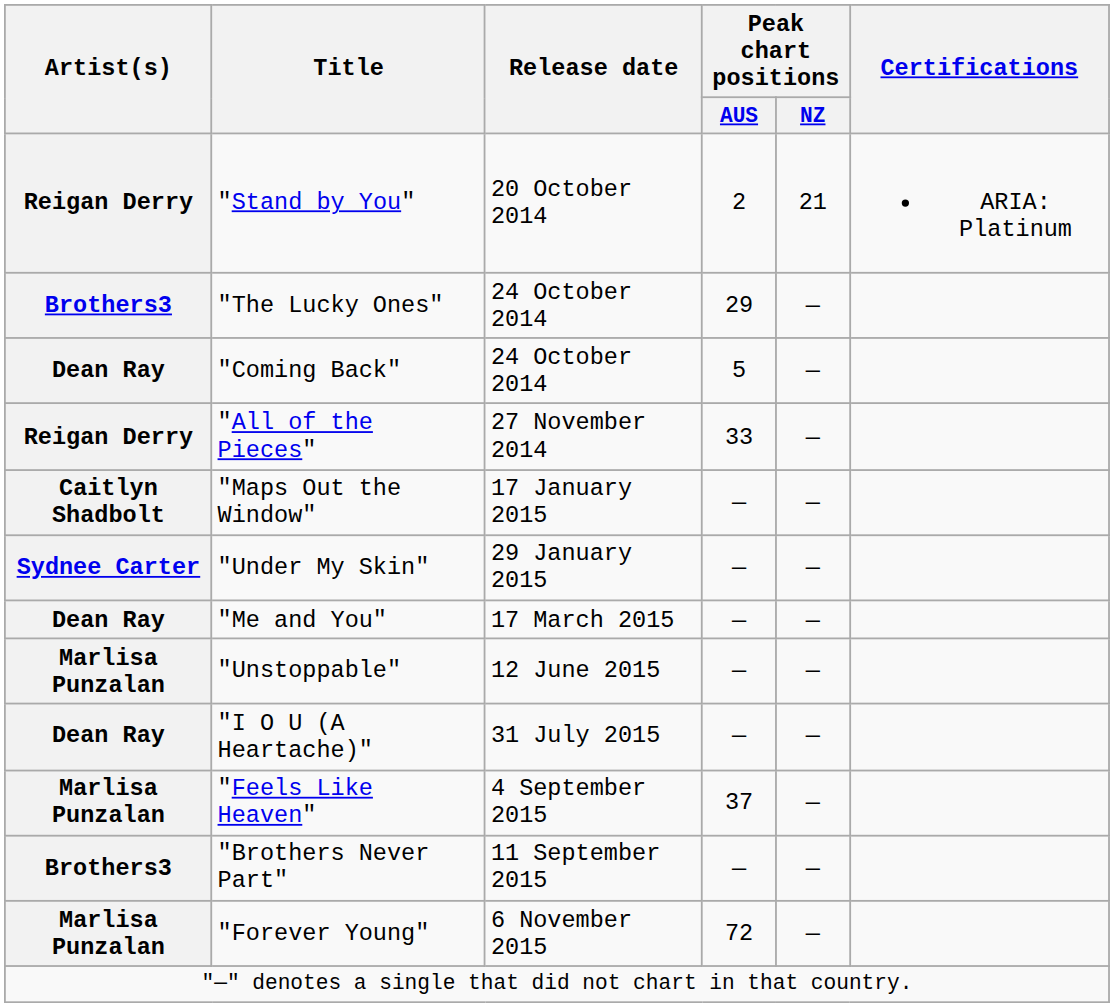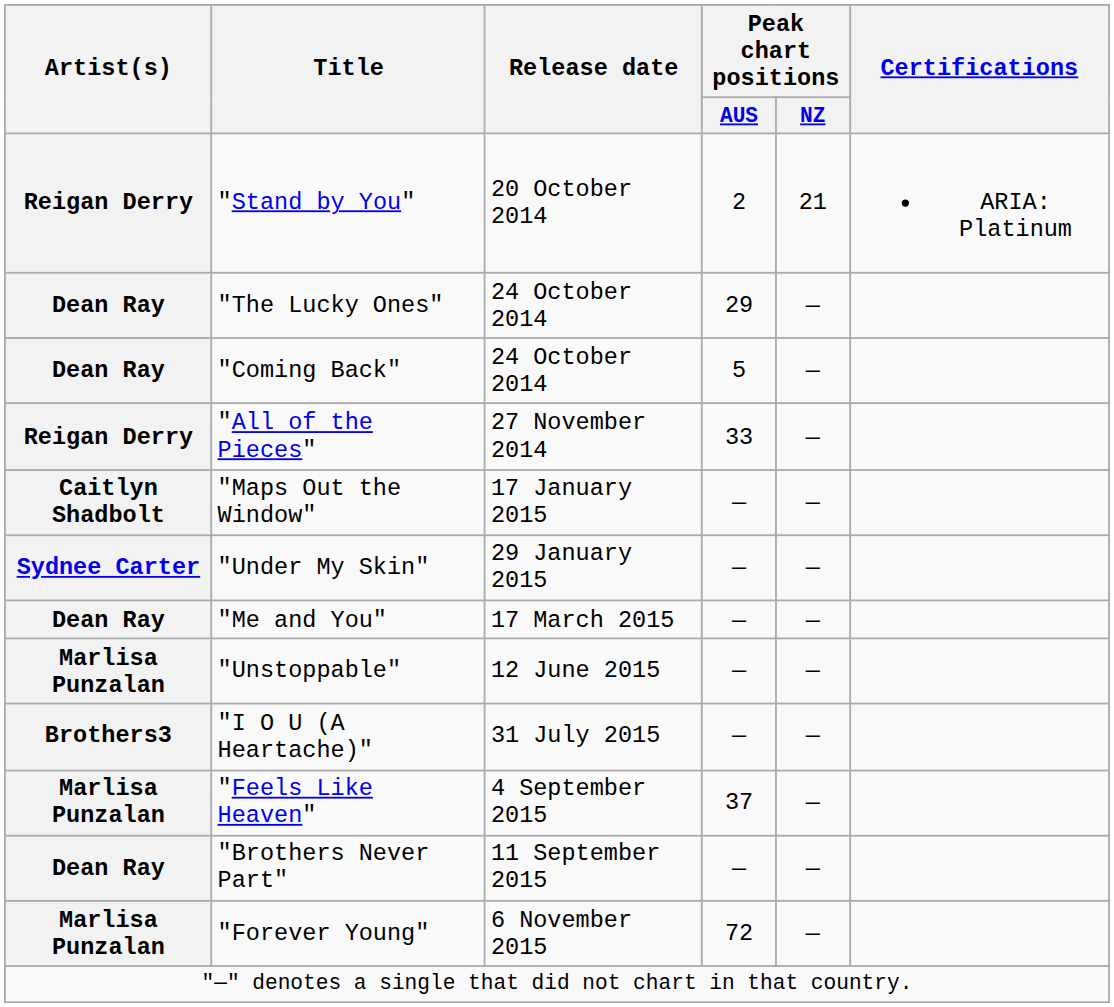 <table class="wikitable plainrowheaders" style="text-align:center;">
 <tr>
 <th scope="col" rowspan="2">Artist(s)</th>
 <th scope="col" rowspan="2">Title</th>
 <th scope="col" rowspan="2">Release date</th>
 <th scope="col" colspan="2">Peak chart positions</th>
 <th scope="col" rowspan="2"><a href='#'>Certifications</a></th>
 </tr>
 <tr>
 <th scope="col" style="width:3em;font-size:90%;"><a href='#'>AUS</a><br></th>
 <th scope="col" style="width:3em;font-size:90%;"><a href='#'>NZ</a><br></th>
 </tr>
 <tr>
 <th scope="row">Reigan Derry</th>
 <td style="text-align:left;">"<a href='#'>Stand by You</a>"</td>
 <td style="text-align:left;">20 October 2014</td>
 <td>2</td>
 <td>21</td>
 <td><br><ul><li>ARIA: Platinum</li></ul></td>
 </tr>
 <tr>
-<th scope="row"><a href='#'>Brothers3</a></th>
+<th scope="row">Dean Ray</th>
 <td style="text-align:left;">"The Lucky Ones"</td>
 <td style="text-align:left;">24 October 2014</td>
 <td>29</td>
 <td>—</td>
 <td></td>
 </tr>
 <tr>
 <th scope="row">Dean Ray</th>
 <td style="text-align:left;">"Coming Back"</td>
 <td style="text-align:left;">24 October 2014</td>
 <td>5</td>
 <td>—</td>
 <td></td>
 </tr>
 <tr>
 <th scope="row">Reigan Derry</th>
 <td style="text-align:left;">"<a href='#'>All of the Pieces</a>"</td>
 <td style="text-align:left;">27 November 2014</td>
 <td>33</td>
 <td>—</td>
 <td></td>
 </tr>
 <tr>
 <th scope="row">Caitlyn Shadbolt</th>
 <td style="text-align:left;">"Maps Out the Window"</td>
 <td style="text-align:left;">17 January 2015</td>
 <td>—</td>
 <td>—</td>
 <td></td>
 </tr>
 <tr>
 <th scope="row"><a href='#'>Sydnee Carter</a></th>
 <td style="text-align:left;">"Under My Skin"</td>
 <td style="text-align:left;">29 January 2015</td>
 <td>—</td>
 <td>—</td>
 <td></td>
 </tr>
 <tr>
 <th scope="row">Dean Ray</th>
 <td style="text-align:left;">"Me and You"</td>
 <td style="text-align:left;">17 March 2015</td>
 <td>—</td>
 <td>—</td>
 <td></td>
 </tr>
 <tr>
 <th scope="row">Marlisa Punzalan</th>
 <td style="text-align:left;">"Unstoppable"</td>
 <td style="text-align:left;">12 June 2015</td>
 <td>—</td>
 <td>—</td>
 <td></td>
 </tr>
 <tr>
-<th scope="row">Dean Ray</th>
+<th scope="row">Brothers3</th>
 <td style="text-align:left;">"I O U (A Heartache)"</td>
 <td style="text-align:left;">31 July 2015</td>
 <td>—</td>
 <td>—</td>
 <td></td>
 </tr>
 <tr>
 <th scope="row">Marlisa Punzalan</th>
 <td style="text-align:left;">"<a href='#'>Feels Like Heaven</a>"</td>
 <td style="text-align:left;">4 September 2015</td>
 <td>37</td>
 <td>—</td>
 <td></td>
 </tr>
 <tr>
-<th scope="row">Brothers3</th>
+<th scope="row">Dean Ray</th>
 <td style="text-align:left;">"Brothers Never Part"</td>
 <td style="text-align:left;">11 September 2015</td>
 <td>—</td>
 <td>—</td>
 <td></td>
 </tr>
 <tr>
 <th scope="row">Marlisa Punzalan</th>
 <td style="text-align:left;">"Forever Young"</td>
 <td style="text-align:left;">6 November 2015</td>
 <td>72</td>
 <td>—</td>
 <td></td>
 </tr>
 <tr>
 <td colspan="7" style="font-size:90%">"—" denotes a single that did not chart in that country.</td>
 </tr>
 </table>
